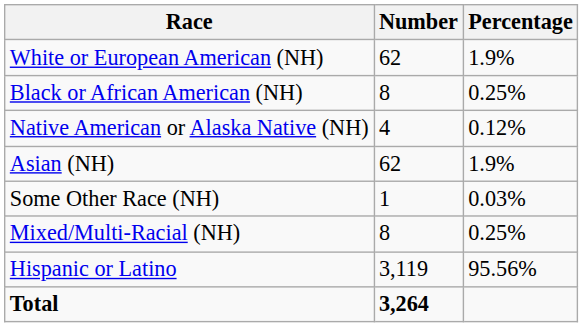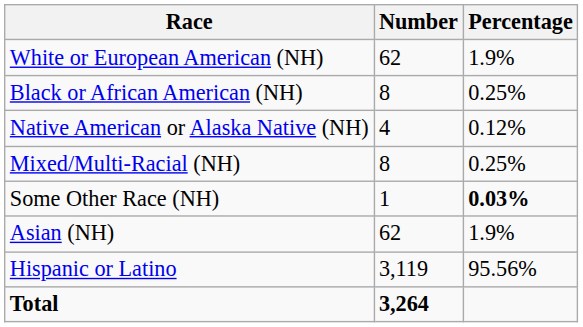 <table class="wikitable">
 <tr>
 <th>Race</th>
 <th>Number</th>
 <th>Percentage</th>
 </tr>
 <tr>
 <td><a href='#'>White or European American</a> (NH)</td>
 <td>62</td>
 <td>1.9%</td>
 </tr>
 <tr>
 <td><a href='#'>Black or African American</a> (NH)</td>
 <td>8</td>
 <td>0.25%</td>
 </tr>
 <tr>
 <td><a href='#'>Native American</a> or <a href='#'>Alaska Native</a> (NH)</td>
 <td>4</td>
 <td>0.12%</td>
 </tr>
 <tr>
-<td><a href='#'>Asian</a> (NH)</td>
-<td>62</td>
-<td>1.9%</td>
+<td><a href='#'>Mixed/Multi-Racial</a> (NH)</td>
+<td>8</td>
+<td>0.25%</td>
 </tr>
 <tr>
 <td>Some Other Race (NH)</td>
 <td>1</td>
-<td>0.03%</td>
+<td><strong>0.03%</strong></td>
 </tr>
 <tr>
-<td><a href='#'>Mixed/Multi-Racial</a> (NH)</td>
-<td>8</td>
-<td>0.25%</td>
+<td><a href='#'>Asian</a> (NH)</td>
+<td>62</td>
+<td>1.9%</td>
 </tr>
 <tr>
 <td><a href='#'>Hispanic or Latino</a></td>
 <td>3,119</td>
 <td>95.56%</td>
 </tr>
 <tr>
 <td><strong>Total</strong></td>
 <td><strong>3,264</strong></td>
 <td></td>
 </tr>
 </table>
